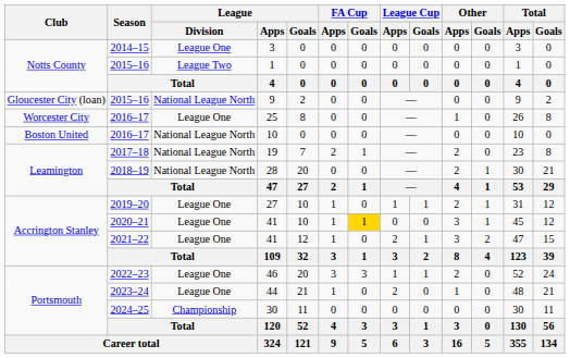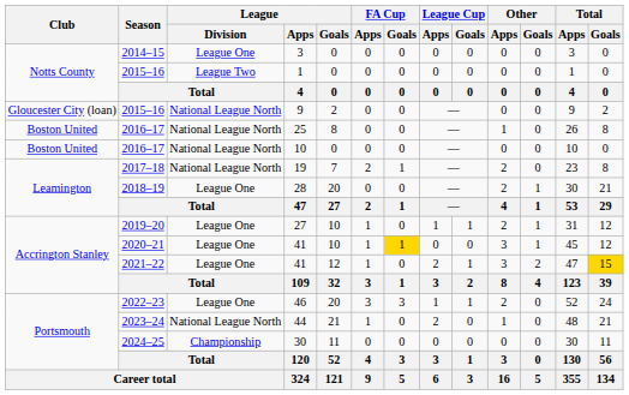 <table class="wikitable" style="text-align: center;">
 <tr>
 <th rowspan="2">Club</th>
 <th rowspan="2">Season</th>
 <th colspan="3">League</th>
 <th colspan="2"><a href='#'>FA Cup</a></th>
 <th colspan="2"><a href='#'>League Cup</a></th>
 <th colspan="2">Other</th>
 <th colspan="2">Total</th>
 </tr>
 <tr>
 <th>Division</th>
 <th>Apps</th>
 <th>Goals</th>
 <th>Apps</th>
 <th>Goals</th>
 <th>Apps</th>
 <th>Goals</th>
 <th>Apps</th>
 <th>Goals</th>
 <th>Apps</th>
 <th>Goals</th>
 </tr>
 <tr>
 <td rowspan="3"><a href='#'>Notts County</a></td>
 <td><a href='#'>2014–15</a></td>
 <td><a href='#'>League One</a></td>
 <td>3</td>
 <td>0</td>
 <td>0</td>
 <td>0</td>
 <td>0</td>
 <td>0</td>
 <td>0</td>
 <td>0</td>
 <td>3</td>
 <td>0</td>
 </tr>
 <tr>
 <td><a href='#'>2015–16</a></td>
 <td><a href='#'>League Two</a></td>
 <td>1</td>
 <td>0</td>
 <td>0</td>
 <td>0</td>
 <td>0</td>
 <td>0</td>
 <td>0</td>
 <td>0</td>
 <td>1</td>
 <td>0</td>
 </tr>
 <tr>
 <th colspan="2">Total</th>
 <th>4</th>
 <th>0</th>
 <th>0</th>
 <th>0</th>
 <th>0</th>
 <th>0</th>
 <th>0</th>
 <th>0</th>
 <th>4</th>
 <th>0</th>
 </tr>
 <tr>
 <td><a href='#'>Gloucester City</a> (loan)</td>
 <td><a href='#'>2015–16</a></td>
 <td><a href='#'>National League North</a></td>
 <td>9</td>
 <td>2</td>
 <td>0</td>
 <td>0</td>
 <td colspan="2">—</td>
 <td>0</td>
 <td>0</td>
 <td>9</td>
 <td>2</td>
 </tr>
 <tr>
-<td><a href='#'>Worcester City</a></td>
+<td><a href='#'>Boston United</a></td>
 <td><a href='#'>2016–17</a></td>
-<td>League One</td>
+<td>National League North</td>
 <td>25</td>
 <td>8</td>
 <td>0</td>
 <td>0</td>
 <td colspan="2">—</td>
 <td>1</td>
 <td>0</td>
 <td>26</td>
 <td>8</td>
 </tr>
 <tr>
 <td><a href='#'>Boston United</a></td>
 <td><a href='#'>2016–17</a></td>
 <td>National League North</td>
 <td>10</td>
 <td>0</td>
 <td>0</td>
 <td>0</td>
 <td colspan="2">—</td>
 <td>0</td>
 <td>0</td>
 <td>10</td>
 <td>0</td>
 </tr>
 <tr>
 <td rowspan="3"><a href='#'>Leamington</a></td>
 <td><a href='#'>2017–18</a></td>
 <td>National League North</td>
 <td>19</td>
 <td>7</td>
 <td>2</td>
 <td>1</td>
 <td colspan="2">—</td>
 <td>2</td>
 <td>0</td>
 <td>23</td>
 <td>8</td>
 </tr>
 <tr>
 <td><a href='#'>2018–19</a></td>
-<td>National League North</td>
+<td>League One</td>
 <td>28</td>
 <td>20</td>
 <td>0</td>
 <td>0</td>
 <td colspan="2">—</td>
 <td>2</td>
 <td>1</td>
 <td>30</td>
 <td>21</td>
 </tr>
 <tr>
 <th colspan="2">Total</th>
 <th>47</th>
 <th>27</th>
 <th>2</th>
 <th>1</th>
 <th colspan="2">—</th>
 <th>4</th>
 <th>1</th>
 <th>53</th>
 <th>29</th>
 </tr>
 <tr>
 <td rowspan="4"><a href='#'>Accrington Stanley</a></td>
 <td><a href='#'>2019–20</a></td>
 <td>League One</td>
 <td>27</td>
 <td>10</td>
 <td>1</td>
 <td>0</td>
 <td>1</td>
 <td>1</td>
 <td>2</td>
 <td>1</td>
 <td>31</td>
 <td>12</td>
 </tr>
 <tr>
 <td><a href='#'>2020–21</a></td>
 <td>League One</td>
 <td>41</td>
 <td>10</td>
 <td>1</td>
 <td style="background: gold;">1</td>
 <td>0</td>
 <td>0</td>
 <td>3</td>
 <td>1</td>
 <td>45</td>
 <td>12</td>
 </tr>
 <tr>
 <td><a href='#'>2021–22</a></td>
 <td>League One</td>
 <td>41</td>
 <td>12</td>
 <td>1</td>
 <td>0</td>
 <td>2</td>
 <td>1</td>
 <td>3</td>
 <td>2</td>
 <td>47</td>
-<td>15</td>
+<td style="background: gold;">15</td>
 </tr>
 <tr>
 <th colspan="2">Total</th>
 <th>109</th>
 <th>32</th>
 <th>3</th>
 <th>1</th>
 <th>3</th>
 <th>2</th>
 <th>8</th>
 <th>4</th>
 <th>123</th>
 <th>39</th>
 </tr>
 <tr>
 <td rowspan="4"><a href='#'>Portsmouth</a></td>
 <td><a href='#'>2022–23</a></td>
 <td>League One</td>
 <td>46</td>
 <td>20</td>
 <td>3</td>
 <td>3</td>
 <td>1</td>
 <td>1</td>
 <td>2</td>
 <td>0</td>
 <td>52</td>
 <td>24</td>
 </tr>
 <tr>
 <td><a href='#'>2023–24</a></td>
-<td>League One</td>
+<td>National League North</td>
 <td>44</td>
 <td>21</td>
 <td>1</td>
 <td>0</td>
 <td>2</td>
 <td>0</td>
 <td>1</td>
 <td>0</td>
 <td>48</td>
 <td>21</td>
 </tr>
 <tr>
 <td><a href='#'>2024–25</a></td>
 <td><a href='#'>Championship</a></td>
 <td>30</td>
 <td>11</td>
 <td>0</td>
 <td>0</td>
 <td>0</td>
 <td>0</td>
 <td>0</td>
 <td>0</td>
 <td>30</td>
 <td>11</td>
 </tr>
 <tr>
 <th colspan="2">Total</th>
 <th>120</th>
 <th>52</th>
 <th>4</th>
 <th>3</th>
 <th>3</th>
 <th>1</th>
 <th>3</th>
 <th>0</th>
 <th>130</th>
 <th>56</th>
 </tr>
 <tr>
 <th colspan="3">Career total</th>
 <th>324</th>
 <th>121</th>
 <th>9</th>
 <th>5</th>
 <th>6</th>
 <th>3</th>
 <th>16</th>
 <th>5</th>
 <th>355</th>
 <th>134</th>
 </tr>
 </table>
